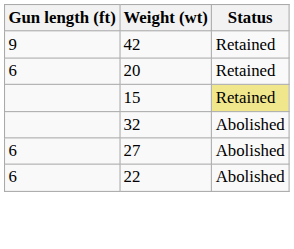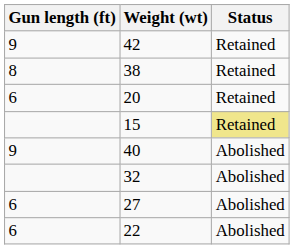 <table class="wikitable">
 <tr>
 <th>Gun length (ft)</th>
 <th>Weight (wt)</th>
 <th>Status</th>
 </tr>
 <tr>
 <td>9</td>
 <td>42</td>
 <td>Retained</td>
 </tr>
 <tr>
+<td>8</td>
+<td>38</td>
+<td>Retained</td>
+</tr>
+<tr>
 <td>6</td>
 <td>20</td>
 <td>Retained</td>
 </tr>
 <tr>
 <td></td>
 <td>15</td>
 <td style="background: khaki;">Retained</td>
+</tr>
+<tr>
+<td>9</td>
+<td>40</td>
+<td>Abolished</td>
 </tr>
 <tr>
 <td></td>
 <td>32</td>
 <td>Abolished</td>
 </tr>
 <tr>
 <td>6</td>
 <td>27</td>
 <td>Abolished</td>
 </tr>
 <tr>
 <td>6</td>
 <td>22</td>
 <td>Abolished</td>
 </tr>
 </table>
